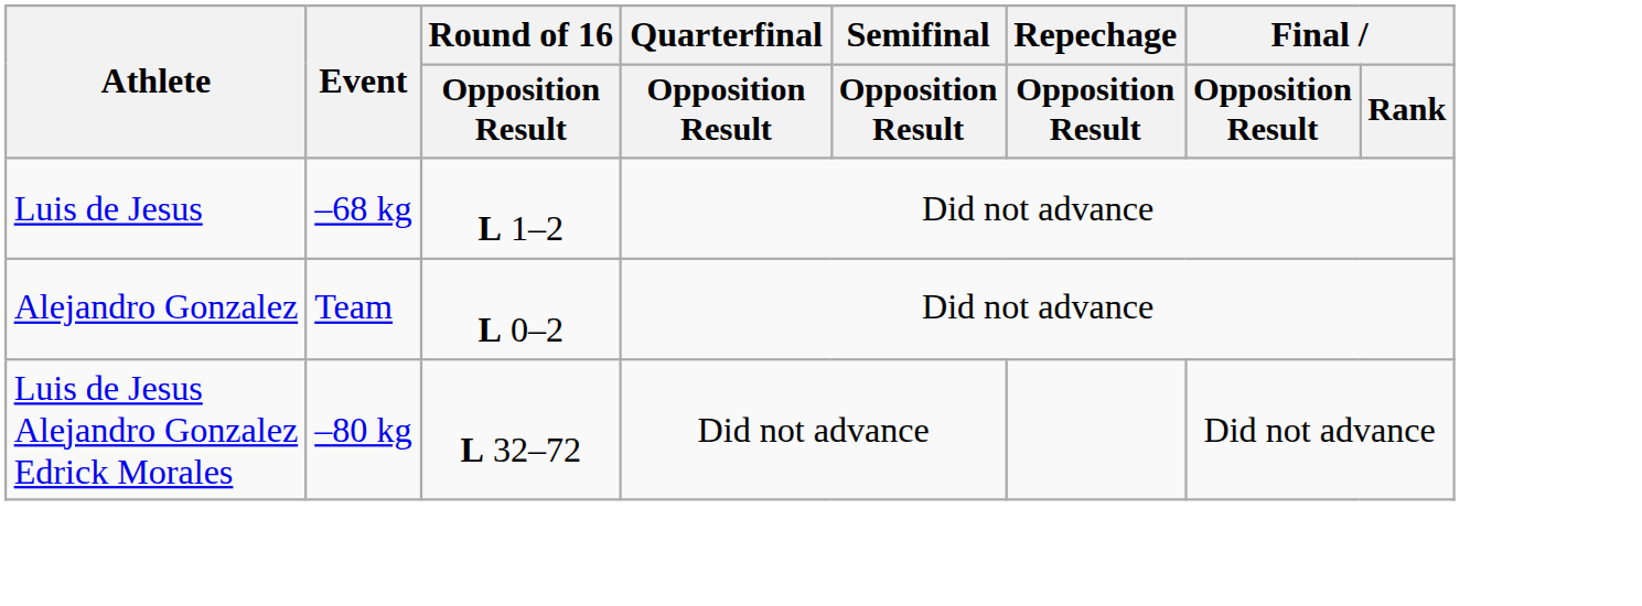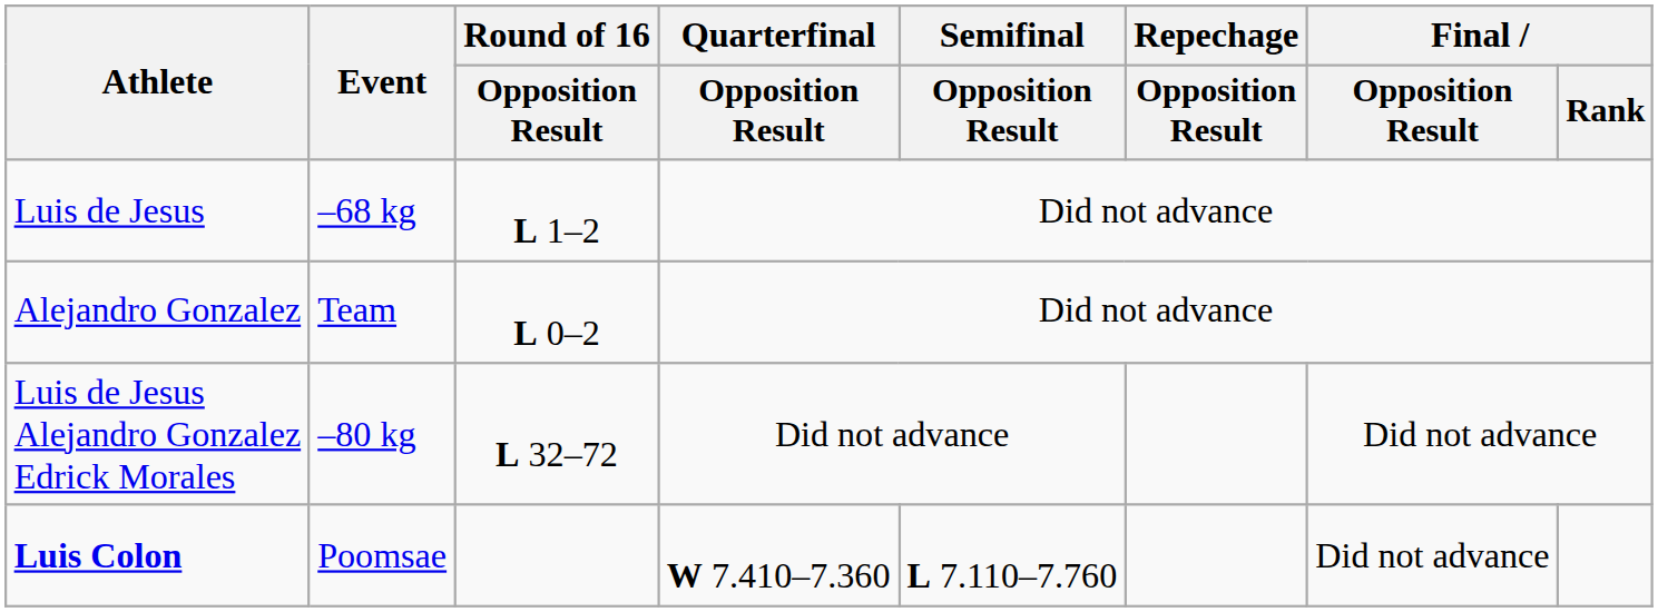 <table class=wikitable style=font-size:90%;text-align:center>
 <tr>
 <th rowspan=2>Athlete</th>
 <th rowspan=2>Event</th>
 <th>Round of 16</th>
 <th>Quarterfinal</th>
 <th>Semifinal</th>
 <th>Repechage</th>
 <th colspan=2>Final / </th>
 </tr>
 <tr style=font-size:95%>
 <th>Opposition<br>Result</th>
 <th>Opposition<br>Result</th>
 <th>Opposition<br>Result</th>
 <th>Opposition<br>Result</th>
 <th>Opposition<br>Result</th>
 <th>Rank</th>
 </tr>
 <tr>
 <td align=left><a href='#'>Luis de Jesus</a></td>
 <td align=left><a href='#'>–68 kg</a></td>
 <td><br><strong>L</strong> 1–2</td>
 <td colspan=5>Did not advance</td>
 </tr>
 <tr>
 <td align=left><a href='#'>Alejandro Gonzalez</a></td>
 <td align=left><a href='#'>Team</a></td>
 <td><br><strong>L</strong> 0–2</td>
 <td colspan=5>Did not advance</td>
 </tr>
 <tr>
 <td align=left><a href='#'>Luis de Jesus</a><br><a href='#'>Alejandro Gonzalez</a><br><a href='#'>Edrick Morales</a></td>
 <td align=left><a href='#'>–80 kg</a></td>
 <td><br><strong>L</strong> 32–72</td>
 <td colspan=2>Did not advance</td>
 <td></td>
 <td colspan=2>Did not advance</td>
 </tr>
+<tr>
+<td align=left><strong><a href='#'>Luis Colon</a></strong></td>
+<td align=left><a href='#'>Poomsae</a></td>
+<td></td>
+<td><br><strong>W</strong> 7.410–7.360</td>
+<td><br><strong>L</strong> 7.110–7.760</td>
+<td></td>
+<td>Did not advance</td>
+<td></td>
+</tr>
 </table>
